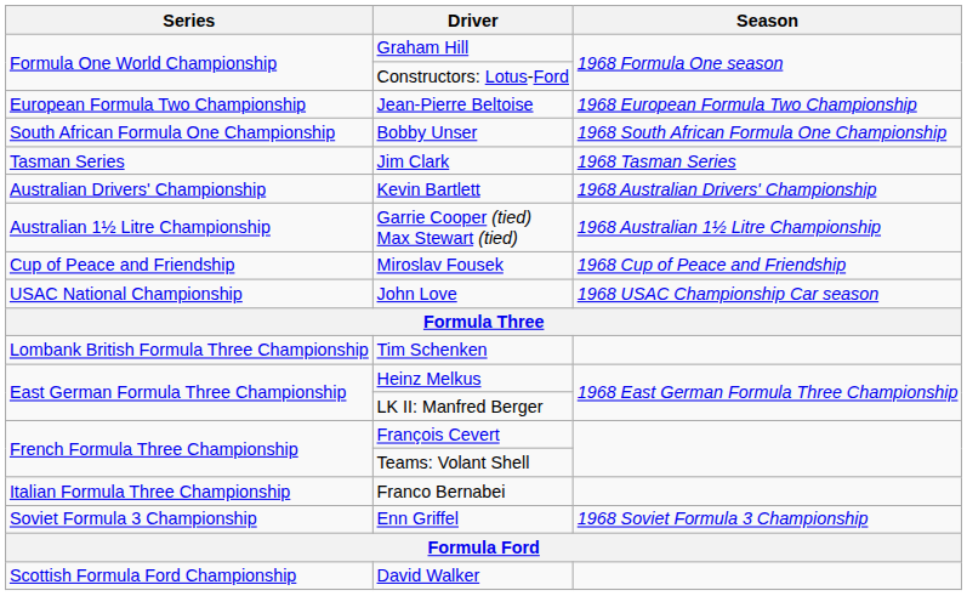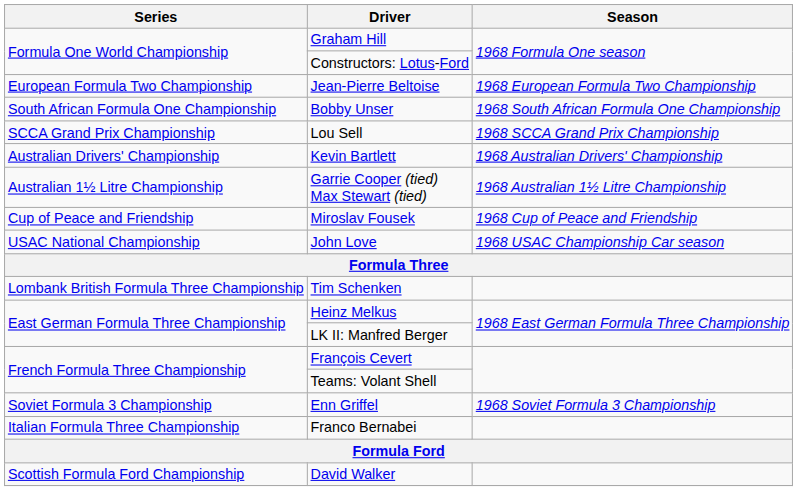 <table class="wikitable" style="font-size: 87%;">
 <tr>
 <th>Series</th>
 <th>Driver</th>
 <th>Season</th>
 </tr>
 <tr>
 <td rowspan=2><a href='#'>Formula One World Championship</a></td>
 <td> <a href='#'>Graham Hill</a></td>
 <td rowspan=2><em><a href='#'>1968 Formula One season</a></em></td>
 </tr>
 <tr>
 <td>Constructors:  <a href='#'>Lotus</a>-<a href='#'>Ford</a></td>
 </tr>
 <tr>
 <td><a href='#'>European Formula Two Championship</a></td>
 <td> <a href='#'>Jean-Pierre Beltoise</a></td>
 <td><em><a href='#'>1968 European Formula Two Championship</a></em></td>
 </tr>
 <tr>
 <td><a href='#'>South African Formula One Championship</a></td>
 <td> <a href='#'>Bobby Unser</a></td>
 <td><em><a href='#'>1968 South African Formula One Championship</a></em></td>
 </tr>
 <tr>
-<td><a href='#'>Tasman Series</a></td>
-<td> <a href='#'>Jim Clark</a></td>
-<td><em><a href='#'>1968 Tasman Series</a></em></td>
+<td><a href='#'>SCCA Grand Prix Championship</a></td>
+<td> Lou Sell</td>
+<td><em><a href='#'>1968 SCCA Grand Prix Championship</a></em></td>
 </tr>
 <tr>
 <td><a href='#'>Australian Drivers' Championship</a></td>
 <td> <a href='#'>Kevin Bartlett</a></td>
 <td><em><a href='#'>1968 Australian Drivers' Championship</a></em></td>
 </tr>
 <tr>
 <td><a href='#'>Australian 1½ Litre Championship</a></td>
 <td> <a href='#'>Garrie Cooper</a> <em>(tied)</em><br>  <a href='#'>Max Stewart</a> <em>(tied)</em></td>
 <td><em><a href='#'>1968 Australian 1½ Litre Championship</a></em></td>
 </tr>
 <tr>
 <td><a href='#'>Cup of Peace and Friendship</a></td>
 <td> <a href='#'>Miroslav Fousek</a></td>
 <td><em><a href='#'>1968 Cup of Peace and Friendship</a></em></td>
 </tr>
 <tr>
 <td><a href='#'>USAC National Championship</a></td>
 <td> <a href='#'>John Love</a></td>
 <td><em><a href='#'>1968 USAC Championship Car season</a></em></td>
 </tr>
 <tr>
 <th colspan=3><a href='#'>Formula Three</a></th>
 </tr>
 <tr>
 <td><a href='#'>Lombank British Formula Three Championship</a></td>
 <td> <a href='#'>Tim Schenken</a></td>
 <td></td>
 </tr>
 <tr>
 <td rowspan=2><a href='#'>East German Formula Three Championship</a></td>
 <td> <a href='#'>Heinz Melkus</a></td>
 <td rowspan=2><em><a href='#'>1968 East German Formula Three Championship</a></em></td>
 </tr>
 <tr>
 <td>LK II:  Manfred Berger</td>
 </tr>
 <tr>
 <td rowspan="2"><a href='#'>French Formula Three Championship</a></td>
 <td> <a href='#'>François Cevert</a></td>
 <td rowspan="2"></td>
 </tr>
 <tr>
 <td>Teams:  Volant Shell</td>
 </tr>
 <tr>
+<td><a href='#'>Soviet Formula 3 Championship</a></td>
+<td> <a href='#'>Enn Griffel</a></td>
+<td><em><a href='#'>1968 Soviet Formula 3 Championship</a></em></td>
+</tr>
+<tr>
 <td><a href='#'>Italian Formula Three Championship</a></td>
 <td> Franco Bernabei</td>
 <td></td>
-</tr>
-<tr>
-<td><a href='#'>Soviet Formula 3 Championship</a></td>
-<td> <a href='#'>Enn Griffel</a></td>
-<td><em><a href='#'>1968 Soviet Formula 3 Championship</a></em></td>
 </tr>
 <tr>
 <th colspan=3><a href='#'>Formula Ford</a></th>
 </tr>
 <tr>
 <td><a href='#'>Scottish Formula Ford Championship</a></td>
 <td> <a href='#'>David Walker</a></td>
 <td></td>
 </tr>
 <tr>
 </tr>
 </table>
